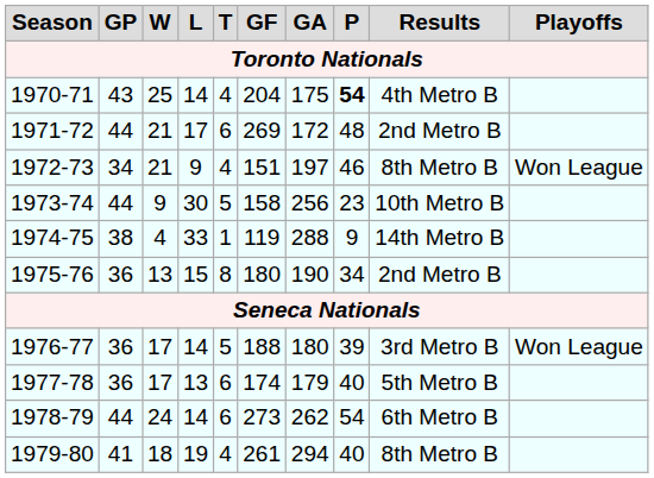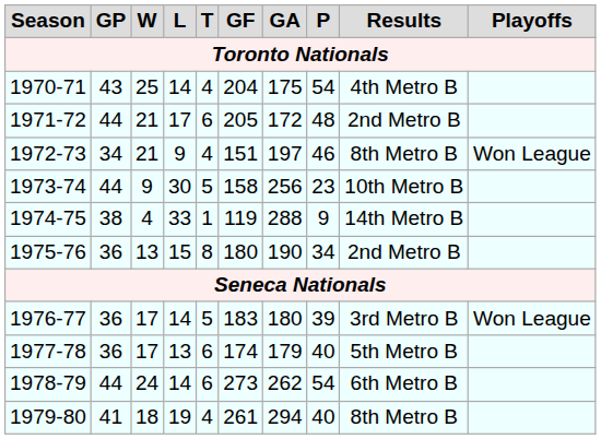 <table class="wikitable">
 <tr align="center"  bgcolor="#dddddd">
 <td><strong>Season</strong></td>
 <td><strong>GP</strong></td>
 <td><strong>W</strong></td>
 <td><strong>L</strong></td>
 <td><strong>T</strong></td>
 <td><strong>GF</strong></td>
 <td><strong>GA</strong></td>
 <td><strong>P</strong></td>
 <td><strong>Results</strong></td>
 <td><strong>Playoffs</strong></td>
 </tr>
 <tr align="center"  bgcolor="#ffeeee">
 <td colspan="11"><strong><em>Toronto Nationals</em></strong></td>
 </tr>
 <tr align="center" bgcolor="#EEFFFF">
 <td>1970-71</td>
 <td>43</td>
 <td>25</td>
 <td>14</td>
 <td>4</td>
 <td>204</td>
 <td>175</td>
-<td><strong>54</strong></td>
+<td>54</td>
 <td>4th Metro B</td>
 <td></td>
 </tr>
 <tr align="center" bgcolor="#EEFFFF">
 <td>1971-72</td>
 <td>44</td>
 <td>21</td>
 <td>17</td>
 <td>6</td>
-<td>269</td>
+<td>205</td>
 <td>172</td>
 <td>48</td>
 <td>2nd Metro B</td>
 <td></td>
 </tr>
 <tr align="center" bgcolor="#EEFFFF">
 <td>1972-73</td>
 <td>34</td>
 <td>21</td>
 <td>9</td>
 <td>4</td>
 <td>151</td>
 <td>197</td>
 <td>46</td>
 <td>8th Metro B</td>
 <td>Won League</td>
 </tr>
 <tr align="center" bgcolor="#EEFFFF">
 <td>1973-74</td>
 <td>44</td>
 <td>9</td>
 <td>30</td>
 <td>5</td>
 <td>158</td>
 <td>256</td>
 <td>23</td>
 <td>10th Metro B</td>
 <td></td>
 </tr>
 <tr align="center"  bgcolor="#EEFFFF">
 <td>1974-75</td>
 <td>38</td>
 <td>4</td>
 <td>33</td>
 <td>1</td>
 <td>119</td>
 <td>288</td>
 <td>9</td>
 <td>14th Metro B</td>
 <td></td>
 </tr>
 <tr align="center"  bgcolor="#EEFFFF">
 <td>1975-76</td>
 <td>36</td>
 <td>13</td>
 <td>15</td>
 <td>8</td>
 <td>180</td>
 <td>190</td>
 <td>34</td>
 <td>2nd Metro B</td>
 <td></td>
 </tr>
 <tr align="center"  bgcolor="#ffeeee">
 <td colspan="11"><strong><em>Seneca Nationals</em></strong></td>
 </tr>
 <tr align="center" bgcolor="#EEFFFF">
 <td>1976-77</td>
 <td>36</td>
 <td>17</td>
 <td>14</td>
 <td>5</td>
-<td>188</td>
+<td>183</td>
 <td>180</td>
 <td>39</td>
 <td>3rd Metro B</td>
 <td>Won League</td>
 </tr>
 <tr align="center" bgcolor="#EEFFFF">
 <td>1977-78</td>
 <td>36</td>
 <td>17</td>
 <td>13</td>
 <td>6</td>
 <td>174</td>
 <td>179</td>
 <td>40</td>
 <td>5th Metro B</td>
 <td></td>
 </tr>
 <tr align="center" bgcolor="#EEFFFF">
 <td>1978-79</td>
 <td>44</td>
 <td>24</td>
 <td>14</td>
 <td>6</td>
 <td>273</td>
 <td>262</td>
 <td>54</td>
 <td>6th Metro B</td>
 <td></td>
 </tr>
 <tr align="center" bgcolor="#EEFFFF">
 <td>1979-80</td>
 <td>41</td>
 <td>18</td>
 <td>19</td>
 <td>4</td>
 <td>261</td>
 <td>294</td>
 <td>40</td>
 <td>8th Metro B</td>
 <td></td>
 </tr>
 </table>
